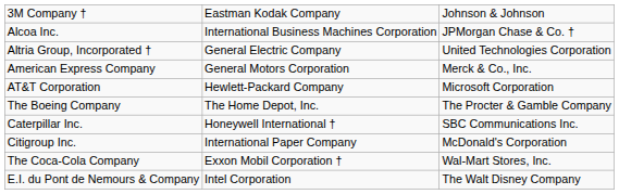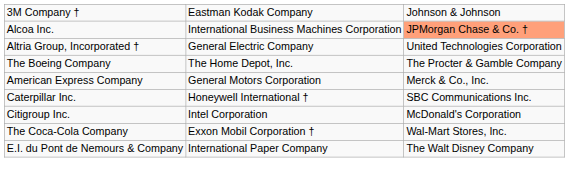 <table class="wikitable" border="1">
 <tr>
 <td>3M Company † <br></td>
 <td>Eastman Kodak Company</td>
 <td>Johnson & Johnson</td>
 </tr>
 <tr>
 <td>Alcoa Inc.</td>
 <td>International Business Machines Corporation</td>
-<td>JPMorgan Chase & Co. † <br></td>
+<td style="background: lightsalmon;">JPMorgan Chase & Co. † <br></td>
 </tr>
 <tr>
 <td>Altria Group, Incorporated † <br></td>
 <td>General Electric Company</td>
 <td>United Technologies Corporation</td>
 </tr>
 <tr>
+<td>The Boeing Company</td>
+<td>The Home Depot, Inc.</td>
+<td>The Procter & Gamble Company</td>
+</tr>
+<tr>
 <td>American Express Company</td>
 <td>General Motors Corporation</td>
 <td>Merck & Co., Inc.</td>
-</tr>
-<tr>
-<td>AT&T Corporation</td>
-<td>Hewlett-Packard Company</td>
-<td>Microsoft Corporation</td>
-</tr>
-<tr>
-<td>The Boeing Company</td>
-<td>The Home Depot, Inc.</td>
-<td>The Procter & Gamble Company</td>
 </tr>
 <tr>
 <td>Caterpillar Inc.</td>
 <td>Honeywell International † <br></td>
 <td>SBC Communications Inc.</td>
 </tr>
 <tr>
 <td>Citigroup Inc.</td>
-<td>International Paper Company</td>
+<td>Intel Corporation</td>
 <td>McDonald's Corporation</td>
 </tr>
 <tr>
 <td>The Coca-Cola Company</td>
 <td>Exxon Mobil Corporation † <br></td>
 <td>Wal-Mart Stores, Inc.</td>
 </tr>
 <tr>
 <td>E.I. du Pont de Nemours & Company</td>
-<td>Intel Corporation</td>
+<td>International Paper Company</td>
 <td>The Walt Disney Company</td>
 </tr>
 </table>
